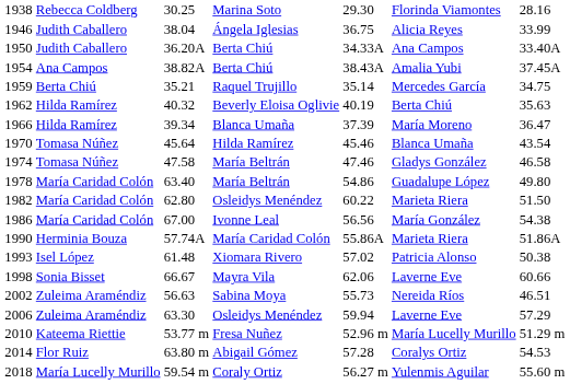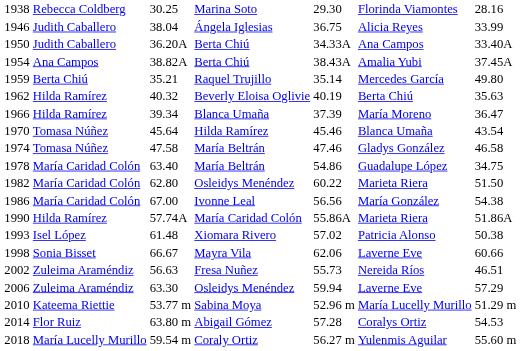 <table>
 <tr>
 <td>1938</td>
 <td><a href='#'>Rebecca Coldberg</a><br> </td>
 <td>30.25</td>
 <td><a href='#'>Marina Soto</a><br> </td>
 <td>29.30</td>
 <td><a href='#'>Florinda Viamontes</a><br> </td>
 <td>28.16</td>
 </tr>
 <tr>
 <td>1946</td>
 <td><a href='#'>Judith Caballero</a><br> </td>
 <td>38.04</td>
 <td><a href='#'>Ángela Iglesias</a><br> </td>
 <td>36.75</td>
 <td><a href='#'>Alicia Reyes</a><br> </td>
 <td>33.99</td>
 </tr>
 <tr>
 <td>1950</td>
 <td><a href='#'>Judith Caballero</a><br> </td>
 <td>36.20A</td>
 <td><a href='#'>Berta Chiú</a><br> </td>
 <td>34.33A</td>
 <td><a href='#'>Ana Campos</a><br> </td>
 <td>33.40A</td>
 </tr>
 <tr>
 <td>1954</td>
 <td><a href='#'>Ana Campos</a><br> </td>
 <td>38.82A</td>
 <td><a href='#'>Berta Chiú</a><br> </td>
 <td>38.43A</td>
 <td><a href='#'>Amalia Yubi</a><br> </td>
 <td>37.45A</td>
 </tr>
 <tr>
 <td>1959</td>
 <td><a href='#'>Berta Chiú</a><br> </td>
 <td>35.21</td>
 <td><a href='#'>Raquel Trujillo</a><br> </td>
 <td>35.14</td>
 <td><a href='#'>Mercedes García</a><br> </td>
-<td>34.75</td>
+<td>49.80</td>
 </tr>
 <tr>
 <td>1962</td>
 <td><a href='#'>Hilda Ramírez</a><br> </td>
 <td>40.32</td>
 <td><a href='#'>Beverly Eloisa Oglivie</a><br> </td>
 <td>40.19</td>
 <td><a href='#'>Berta Chiú</a><br> </td>
 <td>35.63</td>
 </tr>
 <tr>
 <td>1966</td>
 <td><a href='#'>Hilda Ramírez</a><br> </td>
 <td>39.34</td>
 <td><a href='#'>Blanca Umaña</a><br> </td>
 <td>37.39</td>
 <td><a href='#'>María Moreno</a><br> </td>
 <td>36.47</td>
 </tr>
 <tr>
 <td>1970</td>
 <td><a href='#'>Tomasa Núñez</a><br> </td>
 <td>45.64</td>
 <td><a href='#'>Hilda Ramírez</a><br> </td>
 <td>45.46</td>
 <td><a href='#'>Blanca Umaña</a><br> </td>
 <td>43.54</td>
 </tr>
 <tr>
 <td>1974</td>
 <td><a href='#'>Tomasa Núñez</a><br> </td>
 <td>47.58</td>
 <td><a href='#'>María Beltrán</a><br> </td>
 <td>47.46</td>
 <td><a href='#'>Gladys González</a><br> </td>
 <td>46.58</td>
 </tr>
 <tr>
 <td>1978</td>
 <td><a href='#'>María Caridad Colón</a><br> </td>
 <td>63.40</td>
 <td><a href='#'>María Beltrán</a><br> </td>
 <td>54.86</td>
 <td><a href='#'>Guadalupe López</a><br> </td>
-<td>49.80</td>
+<td>34.75</td>
 </tr>
 <tr>
 <td>1982</td>
 <td><a href='#'>María Caridad Colón</a><br> </td>
 <td>62.80</td>
 <td><a href='#'>Osleidys Menéndez</a><br> </td>
 <td>60.22</td>
 <td><a href='#'>Marieta Riera</a><br> </td>
 <td>51.50</td>
 </tr>
 <tr>
 <td>1986</td>
 <td><a href='#'>María Caridad Colón</a><br> </td>
 <td>67.00</td>
 <td><a href='#'>Ivonne Leal</a><br> </td>
 <td>56.56</td>
 <td><a href='#'>María González</a><br> </td>
 <td>54.38</td>
 </tr>
 <tr>
 <td>1990</td>
-<td><a href='#'>Herminia Bouza</a><br> </td>
+<td><a href='#'>Hilda Ramírez</a><br> </td>
 <td>57.74A</td>
 <td><a href='#'>María Caridad Colón</a><br> </td>
 <td>55.86A</td>
 <td><a href='#'>Marieta Riera</a><br> </td>
 <td>51.86A</td>
 </tr>
 <tr>
 <td>1993</td>
 <td><a href='#'>Isel López</a><br> </td>
 <td>61.48</td>
 <td><a href='#'>Xiomara Rivero</a><br> </td>
 <td>57.02</td>
 <td><a href='#'>Patricia Alonso</a><br> </td>
 <td>50.38</td>
 </tr>
 <tr>
 <td>1998</td>
 <td><a href='#'>Sonia Bisset</a><br> </td>
 <td>66.67</td>
 <td><a href='#'>Mayra Vila</a><br> </td>
 <td>62.06</td>
 <td><a href='#'>Laverne Eve</a><br> </td>
 <td>60.66</td>
 </tr>
 <tr>
 <td>2002</td>
 <td><a href='#'>Zuleima Araméndiz</a><br> </td>
 <td>56.63</td>
-<td><a href='#'>Sabina Moya</a><br> </td>
+<td><a href='#'>Fresa Nuñez</a><br></td>
 <td>55.73</td>
 <td><a href='#'>Nereida Ríos</a><br> </td>
 <td>46.51</td>
 </tr>
 <tr>
 <td>2006</td>
 <td><a href='#'>Zuleima Araméndiz</a><br> </td>
 <td>63.30 <strong></strong></td>
 <td><a href='#'>Osleidys Menéndez</a><br></td>
 <td>59.94</td>
 <td><a href='#'>Laverne Eve</a><br></td>
 <td>57.29</td>
 </tr>
 <tr>
 <td>2010</td>
 <td><a href='#'>Kateema Riettie</a><br></td>
 <td>53.77 m</td>
-<td><a href='#'>Fresa Nuñez</a><br></td>
+<td><a href='#'>Sabina Moya</a><br> </td>
 <td>52.96 m</td>
 <td><a href='#'>María Lucelly Murillo</a><br></td>
 <td>51.29 m</td>
 </tr>
 <tr>
 <td>2014</td>
 <td><a href='#'>Flor Ruiz</a><br></td>
 <td>63.80 m <strong></strong></td>
 <td><a href='#'>Abigail Gómez</a><br></td>
 <td>57.28</td>
 <td><a href='#'>Coralys Ortiz</a><br></td>
 <td>54.53</td>
 </tr>
 <tr>
 <td>2018</td>
 <td><a href='#'>María Lucelly Murillo</a><br></td>
 <td>59.54 m</td>
 <td><a href='#'>Coraly Ortiz</a><br></td>
 <td>56.27 m</td>
 <td><a href='#'>Yulenmis Aguilar</a><br></td>
 <td>55.60 m</td>
 </tr>
 </table>
